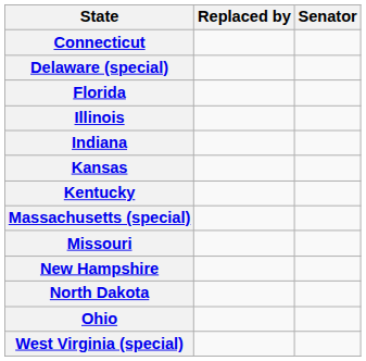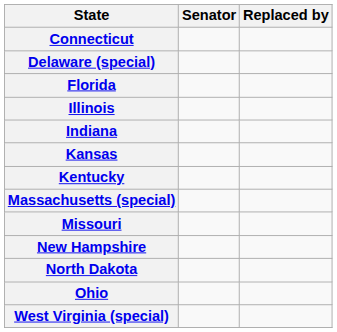 <table class="wikitable sortable plainrowheaders">
 <tr>
 <th scope="col">State</th>
+<th scope="col">Senator</th>
 <th scope="col">Replaced by</th>
-<th scope="col">Senator</th>
 </tr>
 <tr>
 <th><a href='#'>Connecticut</a></th>
 <td></td>
 <td></td>
 </tr>
 <tr>
 <th><a href='#'>Delaware (special)</a></th>
 <td></td>
 <td></td>
 </tr>
 <tr>
 <th><a href='#'>Florida</a></th>
 <td></td>
 <td></td>
 </tr>
 <tr>
 <th><a href='#'>Illinois</a></th>
 <td></td>
 <td></td>
 </tr>
 <tr>
 <th><a href='#'>Indiana</a></th>
 <td></td>
 <td></td>
 </tr>
 <tr>
 <th><a href='#'>Kansas</a></th>
 <td></td>
 <td></td>
 </tr>
 <tr>
 <th><a href='#'>Kentucky</a></th>
 <td></td>
 <td></td>
 </tr>
 <tr>
 <th><a href='#'>Massachusetts (special)</a></th>
 <td></td>
 <td></td>
 </tr>
 <tr>
 <th><a href='#'>Missouri</a></th>
 <td></td>
 <td></td>
 </tr>
 <tr>
 <th><a href='#'>New Hampshire</a></th>
 <td></td>
 <td></td>
 </tr>
 <tr>
 <th><a href='#'>North Dakota</a></th>
 <td></td>
 <td></td>
 </tr>
 <tr>
 <th><a href='#'>Ohio</a></th>
 <td></td>
 <td></td>
 </tr>
 <tr>
 <th><a href='#'>West Virginia (special)</a></th>
 <td></td>
 <td></td>
 </tr>
 </table>
